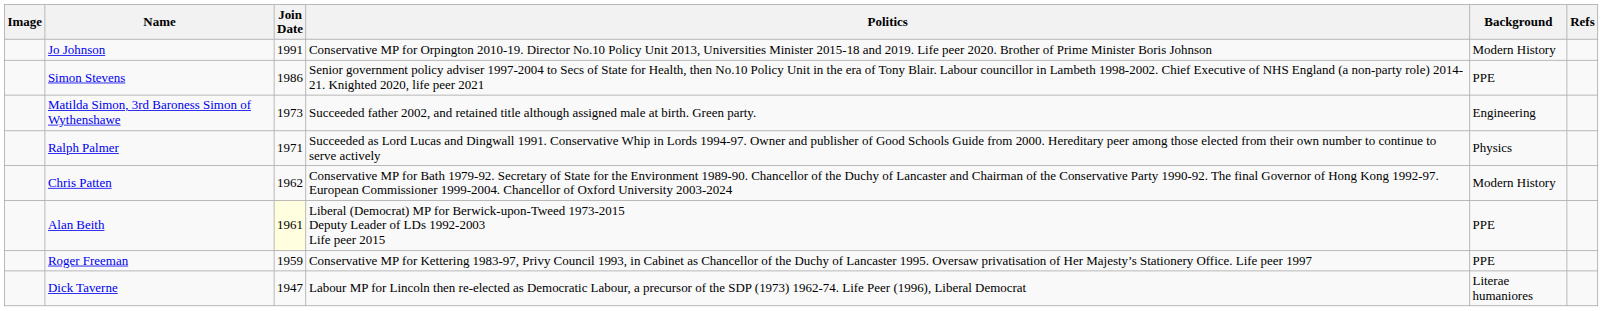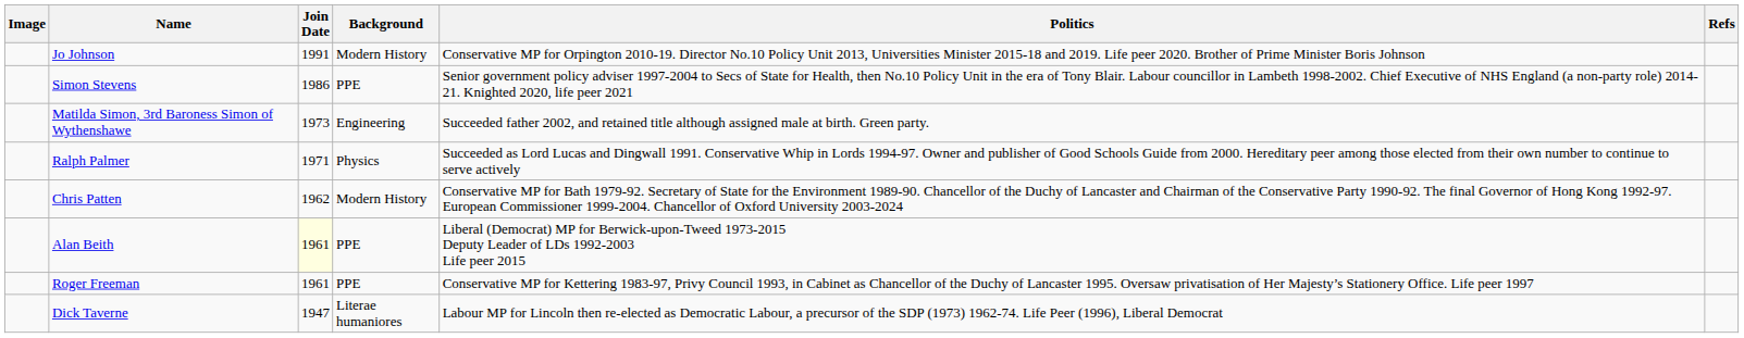 <table class="wikitable sortable">
 <tr>
 <th class="unsortable">Image</th>
 <th>Name</th>
 <th>Join<br>Date</th>
+<th>Background</th>
 <th>Politics</th>
-<th>Background</th>
 <th>Refs</th>
 </tr>
 <tr>
 <td></td>
 <td><a href='#'>Jo Johnson</a></td>
 <td>1991</td>
+<td>Modern History</td>
 <td>Conservative MP for Orpington 2010-19. Director No.10 Policy Unit 2013, Universities Minister 2015-18 and 2019. Life peer 2020. Brother of Prime Minister Boris Johnson</td>
-<td>Modern History</td>
 <td></td>
 </tr>
 <tr>
 <td></td>
 <td><a href='#'>Simon Stevens</a></td>
 <td>1986</td>
+<td>PPE</td>
 <td>Senior government policy adviser 1997-2004 to Secs of State for Health, then No.10 Policy Unit in the era of Tony Blair. Labour councillor in Lambeth 1998-2002. Chief Executive of NHS England (a non-party role) 2014-21. Knighted 2020, life peer 2021</td>
-<td>PPE</td>
 <td></td>
 </tr>
 <tr>
 <td></td>
 <td><a href='#'>Matilda Simon, 3rd Baroness Simon of Wythenshawe</a></td>
 <td>1973</td>
+<td>Engineering</td>
 <td>Succeeded father 2002, and retained title although assigned male at birth. Green party.</td>
-<td>Engineering</td>
 <td></td>
 </tr>
 <tr>
 <td></td>
 <td><a href='#'>Ralph Palmer</a></td>
 <td>1971</td>
+<td>Physics</td>
 <td>Succeeded as Lord Lucas and Dingwall 1991. Conservative Whip in Lords 1994-97. Owner and publisher of Good Schools Guide from 2000. Hereditary peer among those elected from their own number to continue to serve actively</td>
-<td>Physics</td>
 <td></td>
 </tr>
 <tr>
 <td></td>
 <td><a href='#'>Chris Patten</a></td>
 <td>1962</td>
+<td>Modern History</td>
 <td>Conservative MP for Bath 1979-92. Secretary of State for the Environment  1989-90.  Chancellor of the Duchy of Lancaster and Chairman of the Conservative Party 1990-92. The final Governor of Hong Kong 1992-97. European Commissioner 1999-2004. Chancellor of Oxford University 2003-2024</td>
-<td>Modern History</td>
 <td></td>
 </tr>
 <tr>
 <td></td>
 <td><a href='#'>Alan Beith</a></td>
 <td style="background: lightyellow;">1961</td>
+<td>PPE</td>
 <td>Liberal (Democrat) MP for Berwick-upon-Tweed 1973-2015<br>Deputy Leader of LDs 1992-2003<br>Life peer 2015</td>
-<td>PPE</td>
 <td></td>
 </tr>
 <tr>
 <td></td>
 <td><a href='#'>Roger Freeman</a></td>
-<td>1959</td>
+<td>1961</td>
+<td>PPE</td>
 <td>Conservative MP for Kettering 1983-97, Privy Council 1993, in Cabinet as Chancellor of the Duchy of Lancaster 1995. Oversaw privatisation of Her Majesty’s Stationery Office. Life peer 1997</td>
-<td>PPE</td>
 <td></td>
 </tr>
 <tr>
 <td></td>
 <td><a href='#'>Dick Taverne</a></td>
 <td>1947</td>
+<td>Literae humaniores</td>
 <td>Labour MP for Lincoln then re-elected as Democratic Labour, a precursor of the SDP  (1973) 1962-74. Life Peer (1996), Liberal Democrat</td>
-<td>Literae humaniores</td>
 <td></td>
 </tr>
 </table>
